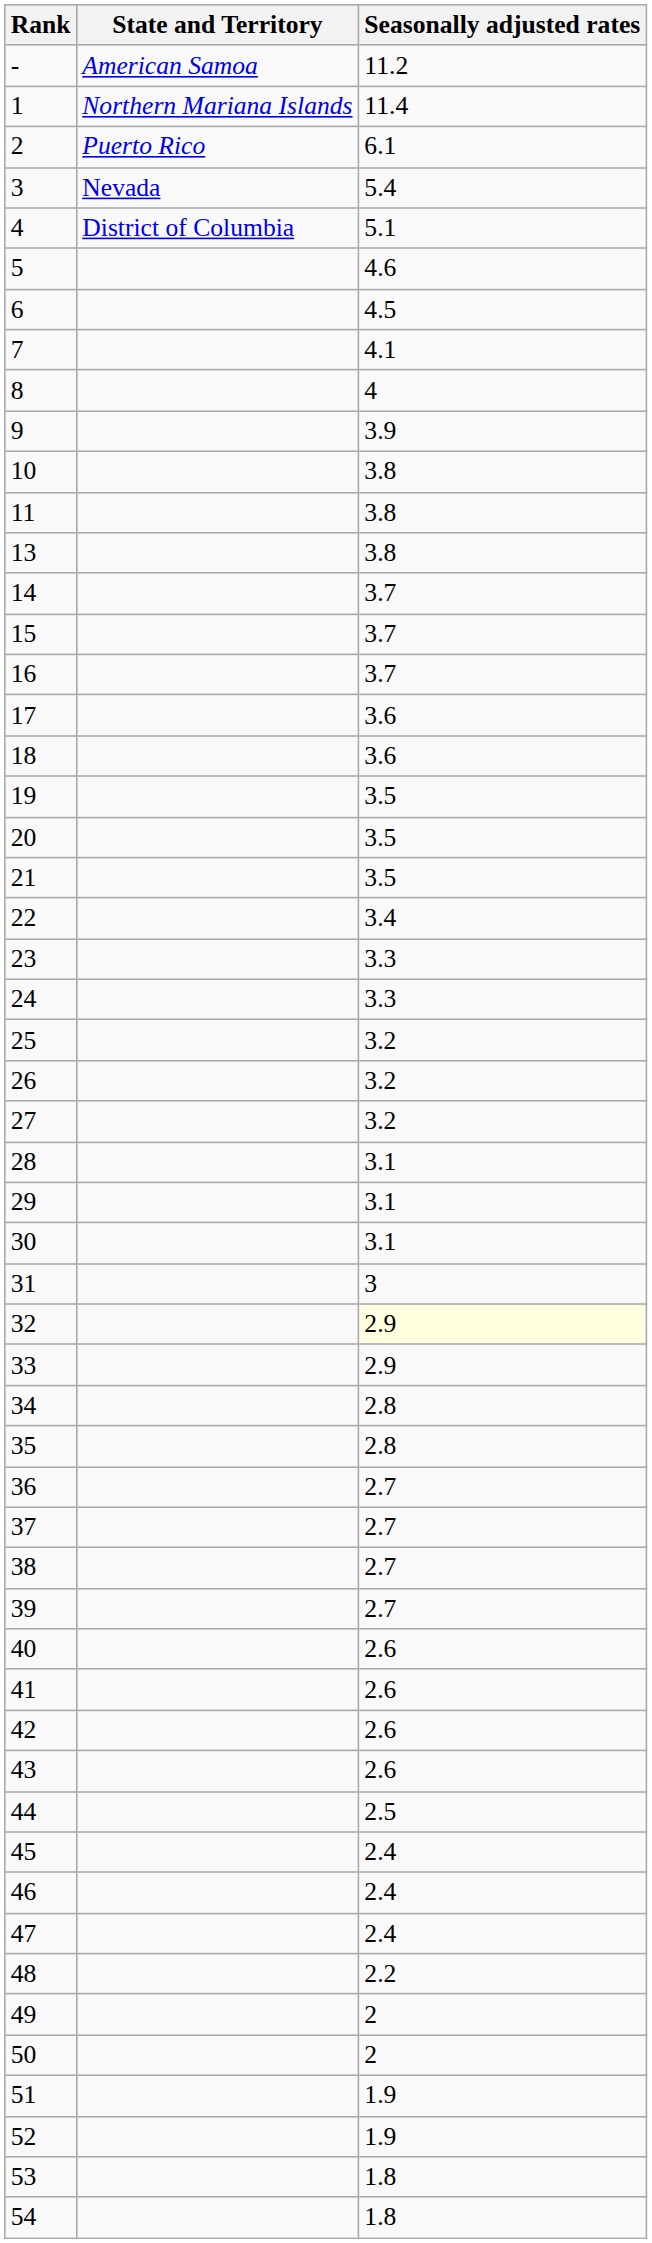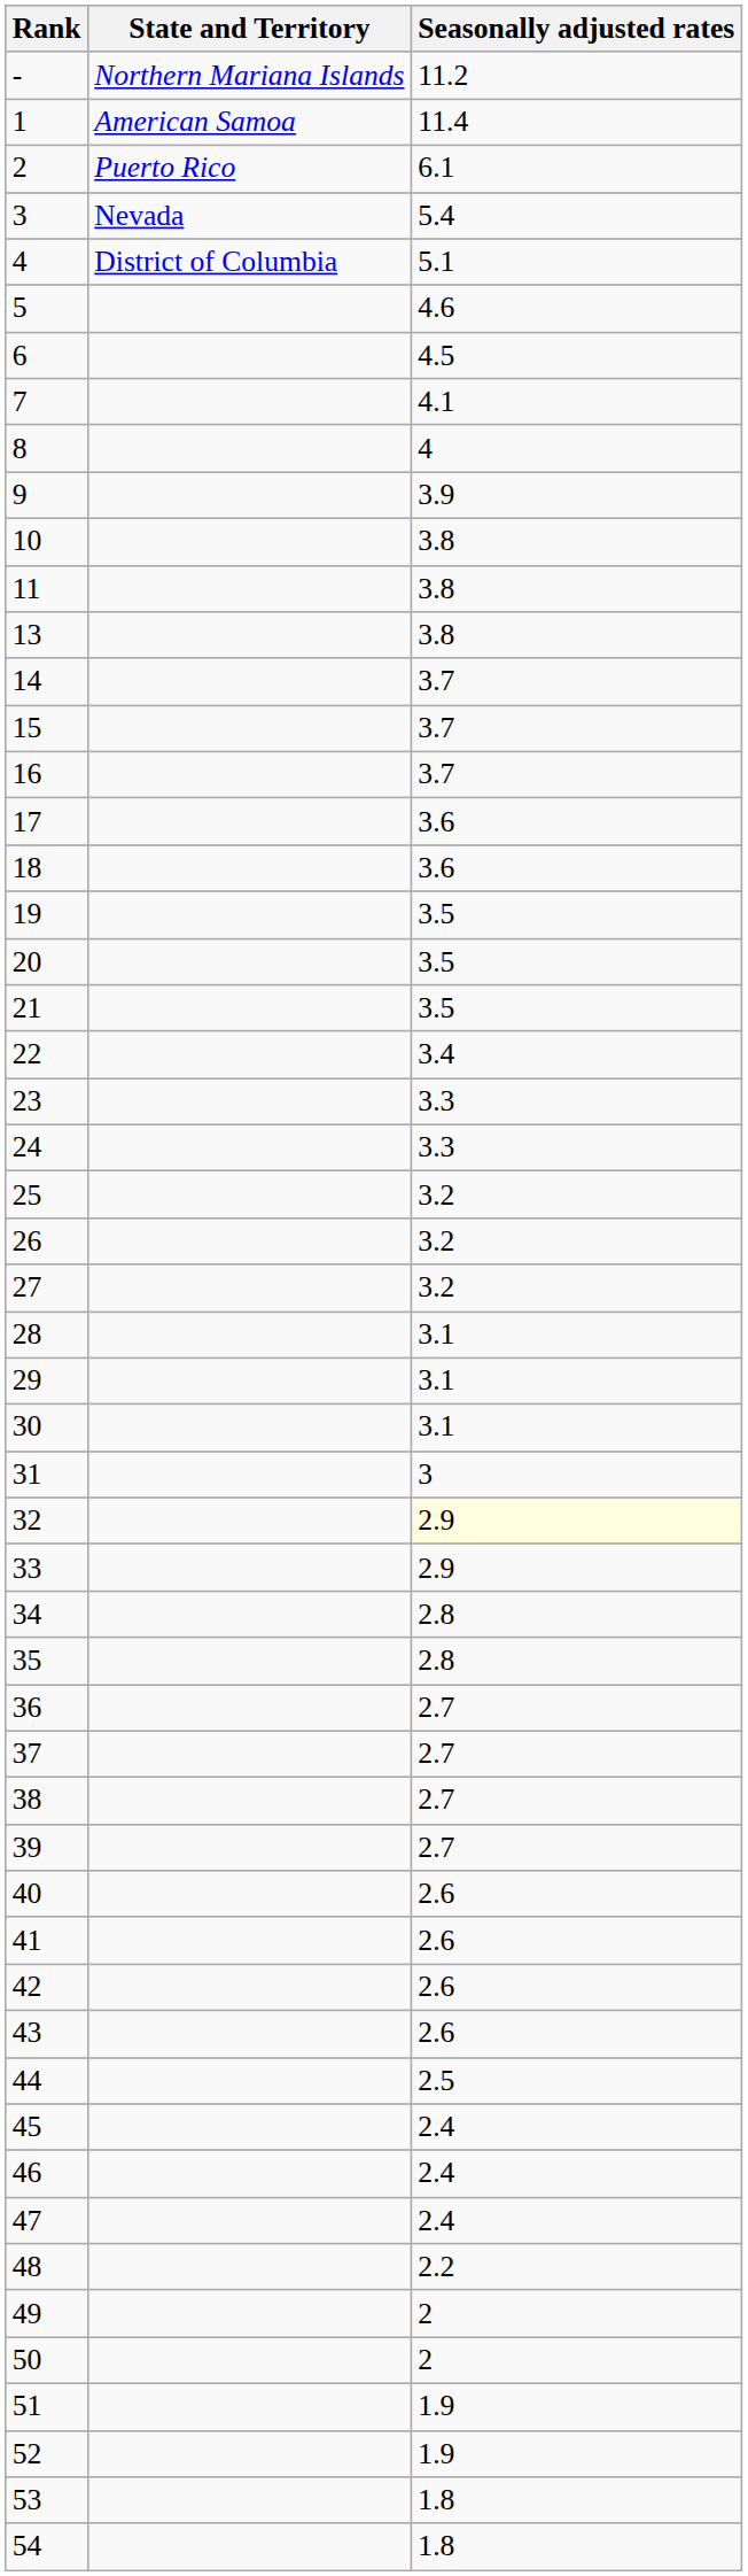 <table class="sortable wikitable">
 <tr>
 <th data-sort-type=number>Rank</th>
 <th data-sort-type=number>State and Territory</th>
 <th>Seasonally adjusted rates</th>
 </tr>
 <tr>
 <td>-</td>
-<td><em> <a href='#'>American Samoa</a> </em></td>
+<td><em> <a href='#'>Northern Mariana Islands</a> </em></td>
 <td>11.2</td>
 </tr>
 <tr>
 <td>1</td>
-<td><em> <a href='#'>Northern Mariana Islands</a> </em></td>
+<td><em> <a href='#'>American Samoa</a> </em></td>
 <td>11.4</td>
 </tr>
 <tr>
 <td>2</td>
 <td><em> <a href='#'>Puerto Rico</a> </em></td>
 <td>6.1</td>
 </tr>
 <tr>
 <td>3</td>
 <td> <a href='#'>Nevada</a></td>
 <td>5.4</td>
 </tr>
 <tr>
 <td>4</td>
 <td> <a href='#'>District of Columbia</a></td>
 <td>5.1</td>
 </tr>
 <tr>
 <td>5</td>
 <td></td>
 <td>4.6</td>
 </tr>
 <tr>
 <td>6</td>
 <td></td>
 <td>4.5</td>
 </tr>
 <tr>
 <td>7</td>
 <td></td>
 <td>4.1</td>
 </tr>
 <tr>
 <td>8</td>
 <td></td>
 <td>4</td>
 </tr>
 <tr>
 <td>9</td>
 <td></td>
 <td>3.9</td>
 </tr>
 <tr>
 <td>10</td>
 <td></td>
 <td>3.8</td>
 </tr>
 <tr>
 <td>11</td>
 <td></td>
 <td>3.8</td>
 </tr>
 <tr>
 <td>13</td>
 <td></td>
 <td>3.8</td>
 </tr>
 <tr>
 <td>14</td>
 <td></td>
 <td>3.7</td>
 </tr>
 <tr>
 <td>15</td>
 <td></td>
 <td>3.7</td>
 </tr>
 <tr>
 <td>16</td>
 <td></td>
 <td>3.7</td>
 </tr>
 <tr>
 <td>17</td>
 <td></td>
 <td>3.6</td>
 </tr>
 <tr>
 <td>18</td>
 <td></td>
 <td>3.6</td>
 </tr>
 <tr>
 <td>19</td>
 <td></td>
 <td>3.5</td>
 </tr>
 <tr>
 <td>20</td>
 <td></td>
 <td>3.5</td>
 </tr>
 <tr>
 <td>21</td>
 <td></td>
 <td>3.5</td>
 </tr>
 <tr>
 <td>22</td>
 <td></td>
 <td>3.4</td>
 </tr>
 <tr>
 <td>23</td>
 <td></td>
 <td>3.3</td>
 </tr>
 <tr>
 <td>24</td>
 <td></td>
 <td>3.3</td>
 </tr>
 <tr>
 <td>25</td>
 <td></td>
 <td>3.2</td>
 </tr>
 <tr>
 <td>26</td>
 <td></td>
 <td>3.2</td>
 </tr>
 <tr>
 <td>27</td>
 <td></td>
 <td>3.2</td>
 </tr>
 <tr>
 <td>28</td>
 <td></td>
 <td>3.1</td>
 </tr>
 <tr>
 <td>29</td>
 <td></td>
 <td>3.1</td>
 </tr>
 <tr>
 <td>30</td>
 <td></td>
 <td>3.1</td>
 </tr>
 <tr>
 <td>31</td>
 <td></td>
 <td>3</td>
 </tr>
 <tr>
 <td>32</td>
 <td></td>
 <td style="background: lightyellow;">2.9</td>
 </tr>
 <tr>
 <td>33</td>
 <td></td>
 <td>2.9</td>
 </tr>
 <tr>
 <td>34</td>
 <td></td>
 <td>2.8</td>
 </tr>
 <tr>
 <td>35</td>
 <td></td>
 <td>2.8</td>
 </tr>
 <tr>
 <td>36</td>
 <td></td>
 <td>2.7</td>
 </tr>
 <tr>
 <td>37</td>
 <td></td>
 <td>2.7</td>
 </tr>
 <tr>
 <td>38</td>
 <td></td>
 <td>2.7</td>
 </tr>
 <tr>
 <td>39</td>
 <td></td>
 <td>2.7</td>
 </tr>
 <tr>
 <td>40</td>
 <td></td>
 <td>2.6</td>
 </tr>
 <tr>
 <td>41</td>
 <td></td>
 <td>2.6</td>
 </tr>
 <tr>
 <td>42</td>
 <td></td>
 <td>2.6</td>
 </tr>
 <tr>
 <td>43</td>
 <td></td>
 <td>2.6</td>
 </tr>
 <tr>
 <td>44</td>
 <td></td>
 <td>2.5</td>
 </tr>
 <tr>
 <td>45</td>
 <td></td>
 <td>2.4</td>
 </tr>
 <tr>
 <td>46</td>
 <td></td>
 <td>2.4</td>
 </tr>
 <tr>
 <td>47</td>
 <td></td>
 <td>2.4</td>
 </tr>
 <tr>
 <td>48</td>
 <td></td>
 <td>2.2</td>
 </tr>
 <tr>
 <td>49</td>
 <td></td>
 <td>2</td>
 </tr>
 <tr>
 <td>50</td>
 <td></td>
 <td>2</td>
 </tr>
 <tr>
 <td>51</td>
 <td></td>
 <td>1.9</td>
 </tr>
 <tr>
 <td>52</td>
 <td></td>
 <td>1.9</td>
 </tr>
 <tr>
 <td>53</td>
 <td></td>
 <td>1.8</td>
 </tr>
 <tr>
 <td>54</td>
 <td></td>
 <td>1.8</td>
 </tr>
 </table>
